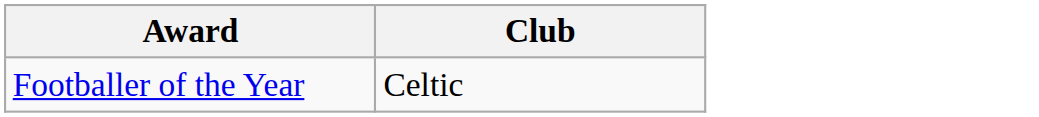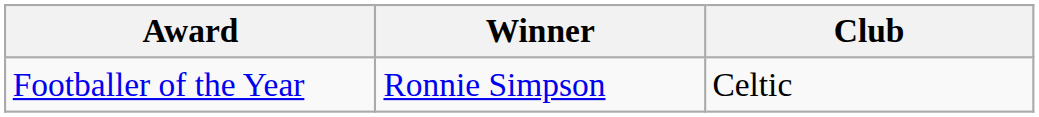 <table class="wikitable">
 <tr>
 <th width=170>Award</th>
+<th width=150>Winner</th>
 <th width=150>Club</th>
 </tr>
 <tr>
 <td><a href='#'>Footballer of the Year</a></td>
+<td> <a href='#'>Ronnie Simpson</a></td>
 <td>Celtic</td>
 </tr>
 </table>
